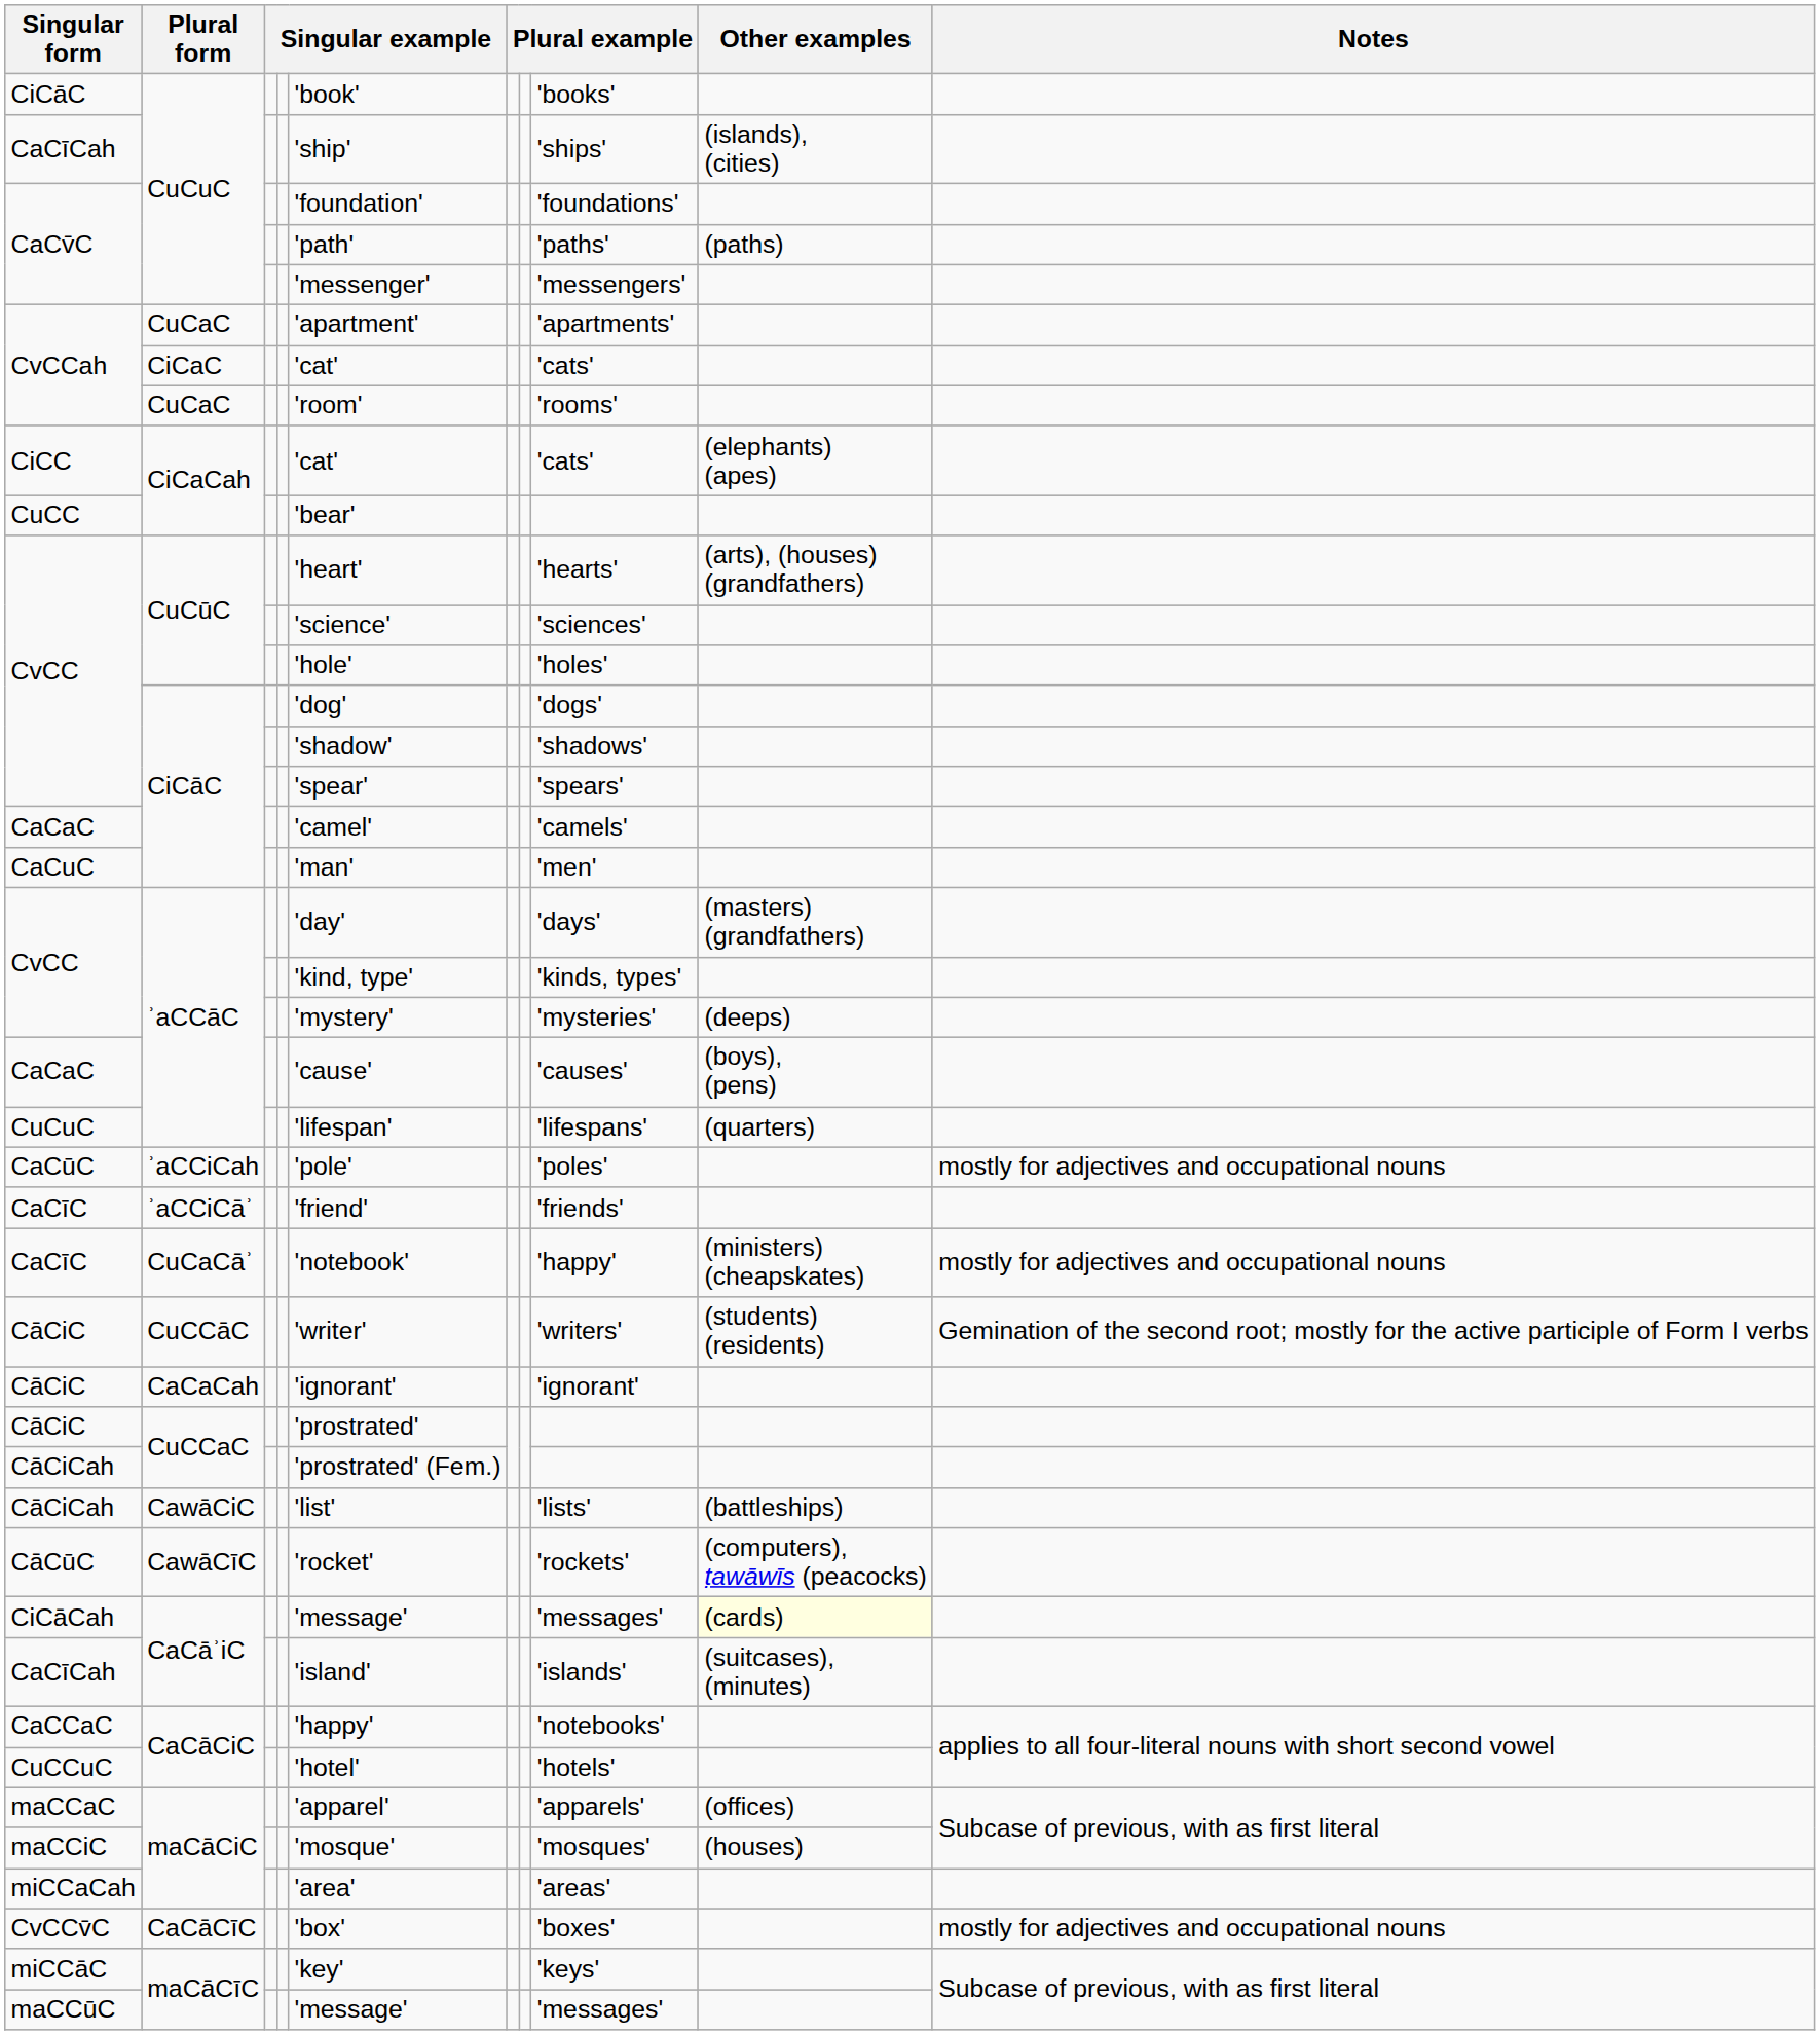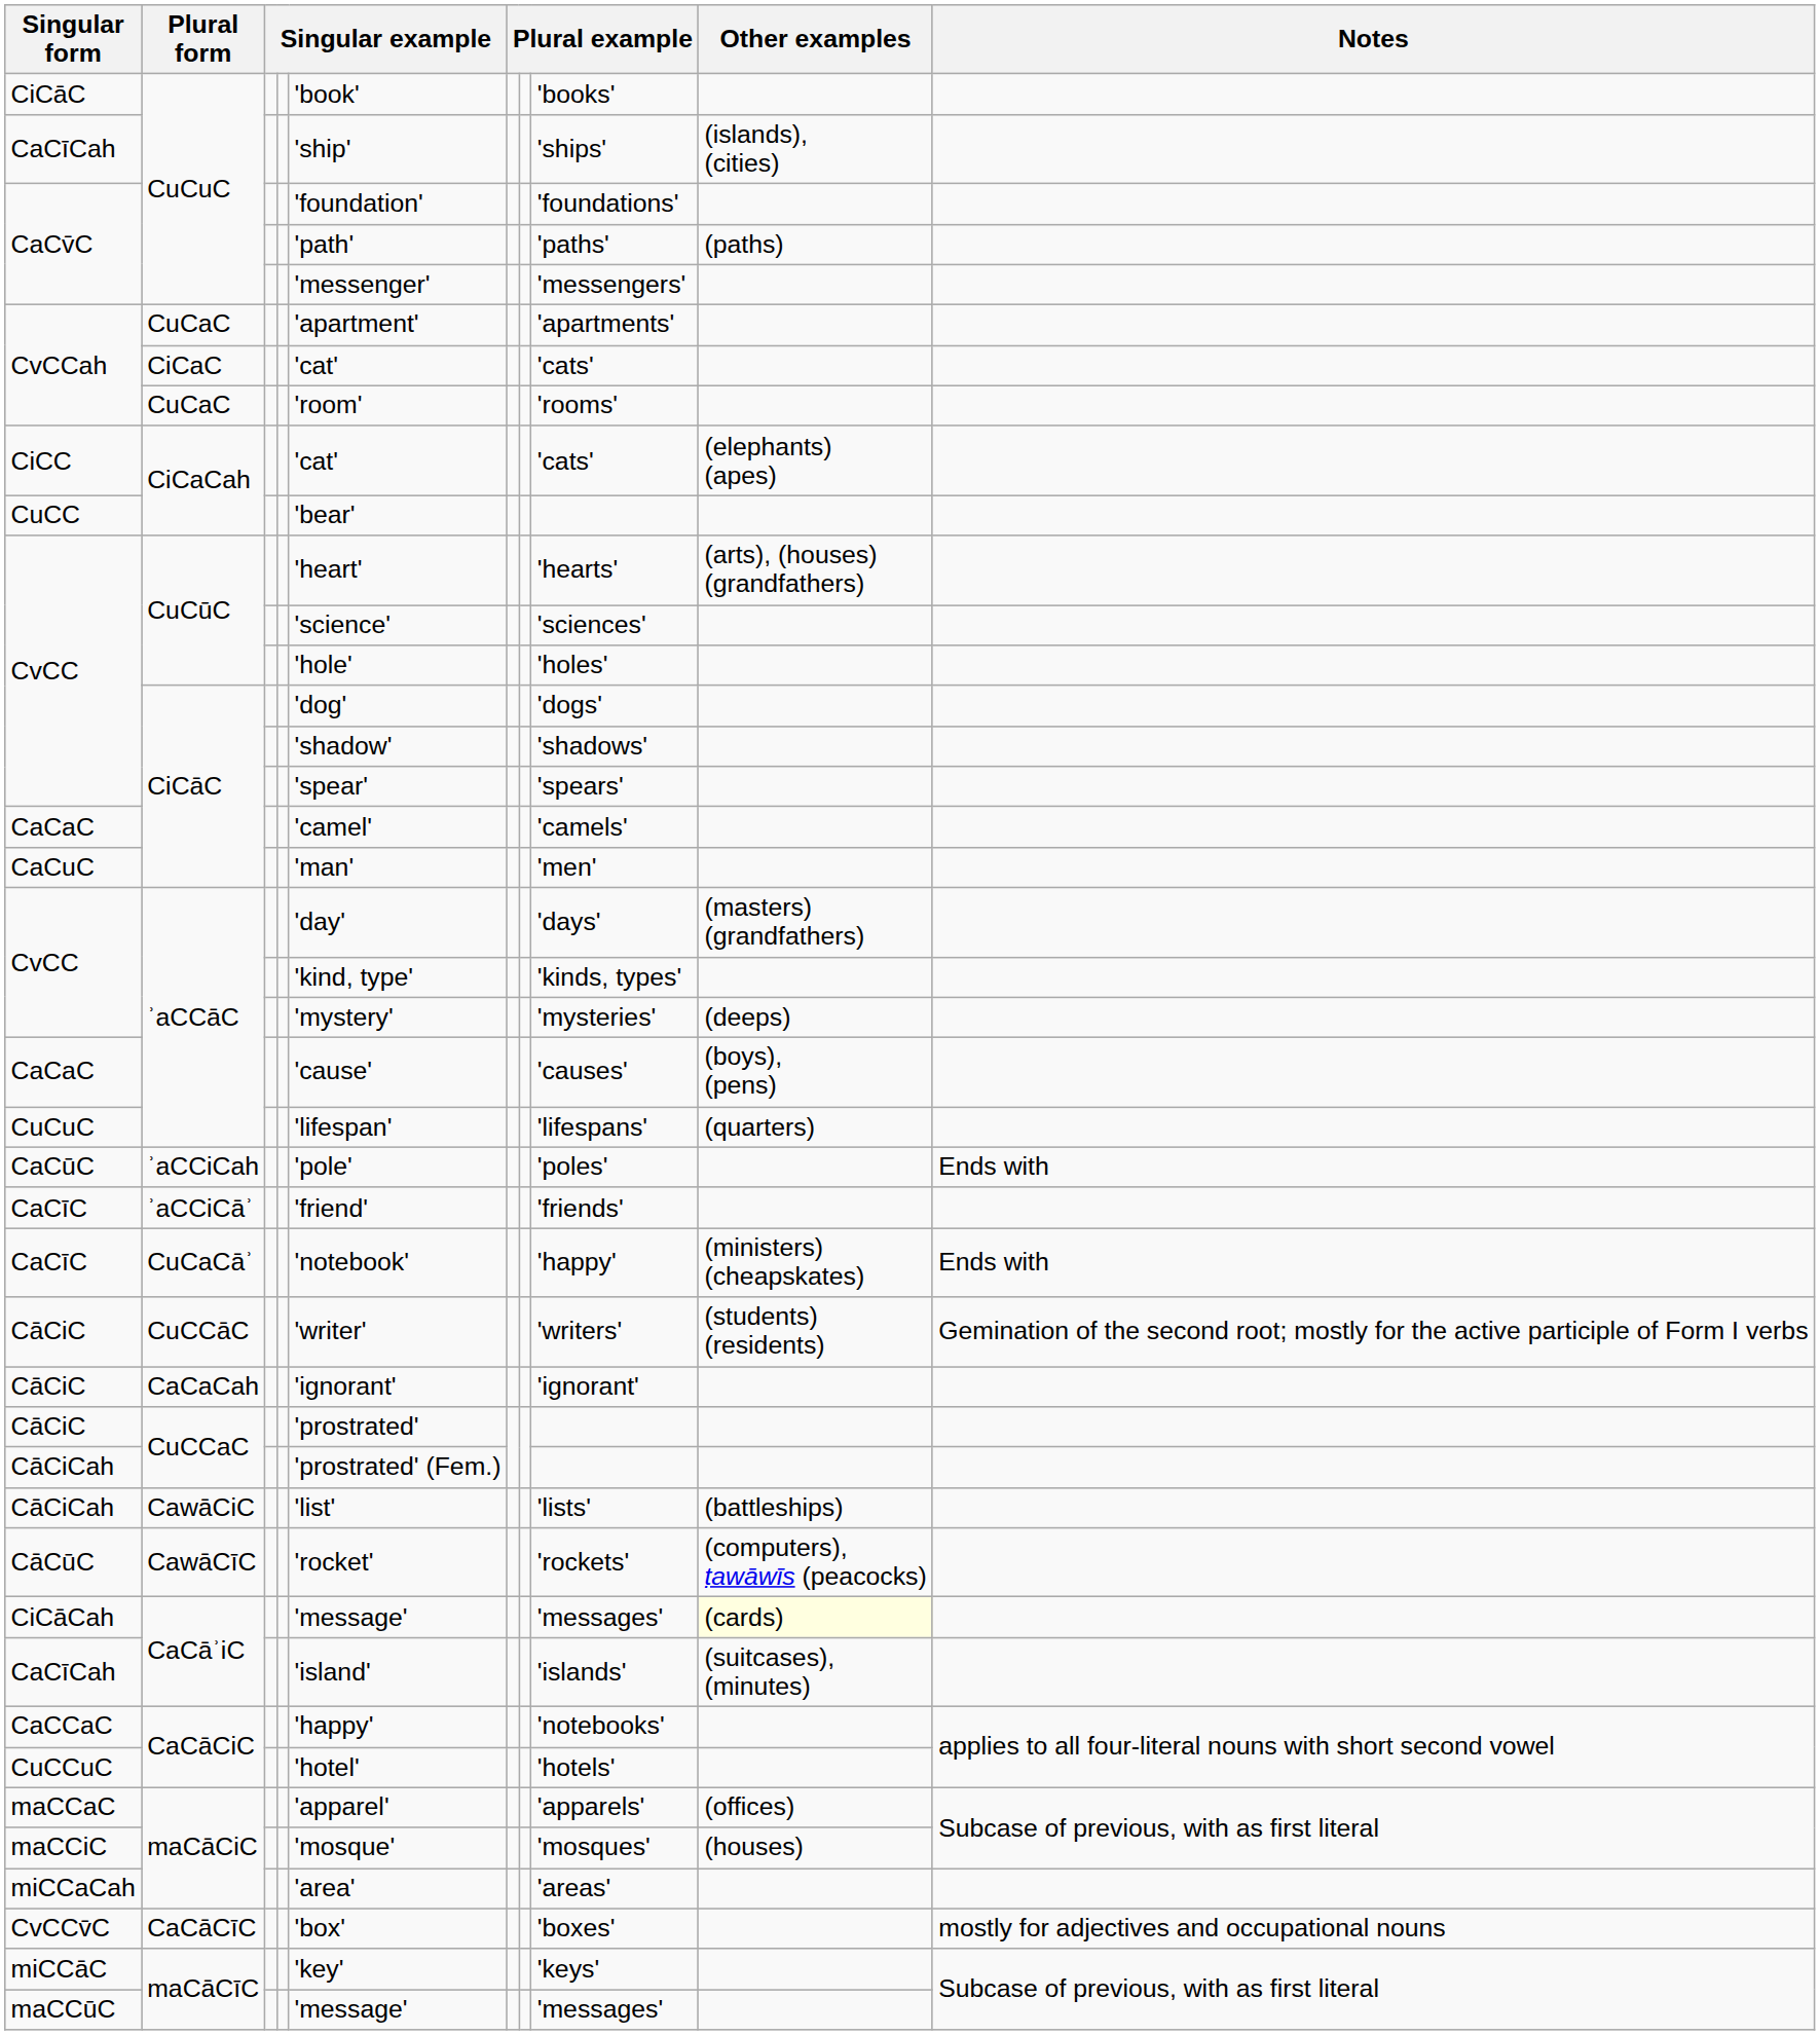 <table class="wikitable">
 <tr>
 <th>Singular<br>form</th>
 <th>Plural<br>form</th>
 <th colspan=3>Singular example</th>
 <th colspan=3>Plural example</th>
 <th>Other examples</th>
 <th>Notes</th>
 </tr>
 <tr>
 <td>CiCāC</td>
 <td rowspan="5">CuCuC</td>
 <td></td>
 <td></td>
 <td>'book'</td>
 <td></td>
 <td></td>
 <td>'books'</td>
 <td></td>
 <td></td>
 </tr>
 <tr>
 <td>CaCīCah</td>
 <td></td>
 <td></td>
 <td>'ship'</td>
 <td></td>
 <td></td>
 <td>'ships'</td>
 <td><a href='#'></a> (islands),<br><a href='#'></a> (cities)</td>
 <td></td>
 </tr>
 <tr>
 <td rowspan="3">CaCv̄C</td>
 <td></td>
 <td></td>
 <td>'foundation'</td>
 <td></td>
 <td></td>
 <td>'foundations'</td>
 <td></td>
 <td></td>
 </tr>
 <tr>
 <td></td>
 <td></td>
 <td>'path'</td>
 <td></td>
 <td></td>
 <td>'paths'</td>
 <td><a href='#'></a> (paths)</td>
 <td></td>
 </tr>
 <tr>
 <td></td>
 <td></td>
 <td>'messenger'</td>
 <td></td>
 <td></td>
 <td>'messengers'</td>
 <td></td>
 <td></td>
 </tr>
 <tr>
 <td rowspan="3">CvCCah</td>
 <td>CuCaC</td>
 <td></td>
 <td></td>
 <td>'apartment'</td>
 <td></td>
 <td></td>
 <td>'apartments'</td>
 <td></td>
 <td></td>
 </tr>
 <tr>
 <td>CiCaC</td>
 <td></td>
 <td></td>
 <td>'cat'</td>
 <td></td>
 <td></td>
 <td>'cats'</td>
 <td></td>
 <td></td>
 </tr>
 <tr>
 <td>CuCaC</td>
 <td></td>
 <td></td>
 <td>'room'</td>
 <td></td>
 <td></td>
 <td>'rooms'</td>
 <td></td>
 <td></td>
 </tr>
 <tr>
 <td>CiCC</td>
 <td rowspan="2">CiCaCah</td>
 <td></td>
 <td></td>
 <td>'cat'</td>
 <td></td>
 <td></td>
 <td>'cats'</td>
 <td><a href='#'></a> (elephants)<br><a href='#'></a> (apes)</td>
 <td></td>
 </tr>
 <tr>
 <td>CuCC</td>
 <td></td>
 <td></td>
 <td>'bear'</td>
 <td></td>
 <td></td>
 <td></td>
 <td></td>
 <td></td>
 </tr>
 <tr>
 <td rowspan="6">CvCC</td>
 <td rowspan=3>CuCūC</td>
 <td></td>
 <td></td>
 <td>'heart'</td>
 <td></td>
 <td></td>
 <td>'hearts'</td>
 <td><a href='#'></a> (arts), <a href='#'></a> (houses)<br><a href='#'></a> (grandfathers)</td>
 <td></td>
 </tr>
 <tr>
 <td></td>
 <td></td>
 <td>'science'</td>
 <td></td>
 <td></td>
 <td>'sciences'</td>
 <td></td>
 <td></td>
 </tr>
 <tr>
 <td></td>
 <td></td>
 <td>'hole'</td>
 <td></td>
 <td></td>
 <td>'holes'</td>
 <td></td>
 <td></td>
 </tr>
 <tr>
 <td rowspan=5>CiCāC</td>
 <td></td>
 <td></td>
 <td>'dog'</td>
 <td></td>
 <td></td>
 <td>'dogs'</td>
 <td></td>
 <td></td>
 </tr>
 <tr>
 <td></td>
 <td></td>
 <td>'shadow'</td>
 <td></td>
 <td></td>
 <td>'shadows'</td>
 <td></td>
 <td></td>
 </tr>
 <tr>
 <td></td>
 <td></td>
 <td>'spear'</td>
 <td></td>
 <td></td>
 <td>'spears'</td>
 <td></td>
 <td></td>
 </tr>
 <tr>
 <td>CaCaC</td>
 <td></td>
 <td></td>
 <td>'camel'</td>
 <td></td>
 <td></td>
 <td>'camels'</td>
 <td></td>
 <td></td>
 </tr>
 <tr>
 <td>CaCuC</td>
 <td></td>
 <td></td>
 <td>'man'</td>
 <td></td>
 <td></td>
 <td>'men'</td>
 <td></td>
 <td></td>
 </tr>
 <tr>
 <td rowspan="3">CvCC</td>
 <td rowspan=5>ʾaCCāC</td>
 <td></td>
 <td></td>
 <td>'day'</td>
 <td></td>
 <td></td>
 <td>'days'</td>
 <td><a href='#'></a> (masters)<br><a href='#'></a> (grandfathers)</td>
 <td></td>
 </tr>
 <tr>
 <td></td>
 <td></td>
 <td>'kind, type'</td>
 <td></td>
 <td></td>
 <td>'kinds, types'</td>
 <td></td>
 <td></td>
 </tr>
 <tr>
 <td></td>
 <td></td>
 <td>'mystery'</td>
 <td></td>
 <td></td>
 <td>'mysteries'</td>
 <td><a href='#'></a> (deeps)</td>
 <td></td>
 </tr>
 <tr>
 <td>CaCaC</td>
 <td></td>
 <td></td>
 <td>'cause'</td>
 <td></td>
 <td></td>
 <td>'causes'</td>
 <td><a href='#'></a> (boys),<br><a href='#'></a> (pens)</td>
 <td></td>
 </tr>
 <tr>
 <td>CuCuC</td>
 <td></td>
 <td></td>
 <td>'lifespan'</td>
 <td></td>
 <td></td>
 <td>'lifespans'</td>
 <td><a href='#'></a> (quarters)</td>
 <td></td>
 </tr>
 <tr>
 <td>CaCūC</td>
 <td>ʾaCCiCah</td>
 <td></td>
 <td></td>
 <td>'pole'</td>
 <td></td>
 <td></td>
 <td>'poles'</td>
 <td></td>
-<td>mostly for adjectives and occupational nouns</td>
+<td>Ends with </td>
 </tr>
 <tr>
 <td>CaCīC</td>
 <td>ʾaCCiCāʾ</td>
 <td></td>
 <td></td>
 <td>'friend'</td>
 <td></td>
 <td></td>
 <td>'friends'</td>
 <td></td>
 <td></td>
 </tr>
 <tr>
 <td>CaCīC</td>
 <td>CuCaCāʾ</td>
 <td></td>
 <td></td>
 <td>'notebook'</td>
 <td></td>
 <td></td>
 <td>'happy'</td>
 <td><a href='#'></a> (ministers) <br> <a href='#'></a> (cheapskates)</td>
-<td>mostly for adjectives and occupational nouns</td>
+<td>Ends with </td>
 </tr>
 <tr>
 <td>CāCiC</td>
 <td>CuCCāC</td>
 <td></td>
 <td></td>
 <td>'writer'</td>
 <td></td>
 <td></td>
 <td>'writers'</td>
 <td><a href='#'></a> (students) <br> <a href='#'></a> (residents)</td>
 <td>Gemination of the second root; mostly for the active participle of Form I verbs</td>
 </tr>
 <tr>
 <td>CāCiC</td>
 <td>CaCaCah</td>
 <td></td>
 <td></td>
 <td>'ignorant'</td>
 <td></td>
 <td></td>
 <td>'ignorant'</td>
 <td></td>
 <td></td>
 </tr>
 <tr>
 <td>CāCiC</td>
 <td rowspan="2">CuCCaC</td>
 <td></td>
 <td></td>
 <td>'prostrated'</td>
 <td rowspan="2"></td>
 <td rowspan="2"></td>
 <td></td>
 <td></td>
 <td></td>
 </tr>
 <tr>
 <td>CāCiCah</td>
 <td></td>
 <td></td>
 <td>'prostrated' (Fem.)</td>
 <td></td>
 <td></td>
 <td></td>
 </tr>
 <tr>
 <td>CāCiCah</td>
 <td>CawāCiC</td>
 <td></td>
 <td></td>
 <td>'list'</td>
 <td></td>
 <td></td>
 <td>'lists'</td>
 <td><a href='#'></a> (battleships)</td>
 <td></td>
 </tr>
 <tr>
 <td>CāCūC</td>
 <td>CawāCīC</td>
 <td></td>
 <td></td>
 <td>'rocket'</td>
 <td></td>
 <td></td>
 <td>'rockets'</td>
 <td><a href='#'></a> (computers),<br><em><a href='#'>ṭawāwīs</a></em> (peacocks)</td>
 <td></td>
 </tr>
 <tr>
 <td>CiCāCah</td>
 <td rowspan=2>CaCāʾiC</td>
 <td></td>
 <td></td>
 <td>'message'</td>
 <td></td>
 <td></td>
 <td>'messages'</td>
 <td style="background: lightyellow;"><a href='#'></a> (cards)</td>
 <td></td>
 </tr>
 <tr>
 <td>CaCīCah</td>
 <td></td>
 <td></td>
 <td>'island'</td>
 <td></td>
 <td></td>
 <td>'islands'</td>
 <td><a href='#'></a> (suitcases),<br><a href='#'></a> (minutes)</td>
 <td></td>
 </tr>
 <tr>
 <td>CaCCaC</td>
 <td rowspan=2>CaCāCiC</td>
 <td></td>
 <td></td>
 <td>'happy'</td>
 <td></td>
 <td></td>
 <td>'notebooks'</td>
 <td></td>
 <td rowspan=2>applies to all four-literal nouns with short second vowel</td>
 </tr>
 <tr>
 <td>CuCCuC</td>
 <td></td>
 <td></td>
 <td>'hotel'</td>
 <td></td>
 <td></td>
 <td>'hotels'</td>
 <td></td>
 </tr>
 <tr>
 <td>maCCaC</td>
 <td rowspan=3>maCāCiC</td>
 <td></td>
 <td></td>
 <td>'apparel'</td>
 <td></td>
 <td></td>
 <td>'apparels'</td>
 <td><a href='#'></a> (offices)</td>
 <td rowspan="2">Subcase of previous, with  as first literal</td>
 </tr>
 <tr>
 <td>maCCiC</td>
 <td></td>
 <td></td>
 <td>'mosque'</td>
 <td></td>
 <td></td>
 <td>'mosques'</td>
 <td><a href='#'></a> (houses)</td>
 </tr>
 <tr>
 <td>miCCaCah</td>
 <td></td>
 <td></td>
 <td>'area'</td>
 <td></td>
 <td></td>
 <td>'areas'</td>
 <td></td>
 <td></td>
 </tr>
 <tr>
 <td>CvCCv̄C</td>
 <td>CaCāCīC</td>
 <td></td>
 <td></td>
 <td>'box'</td>
 <td></td>
 <td></td>
 <td>'boxes'</td>
 <td></td>
 <td>mostly for adjectives and occupational nouns</td>
 </tr>
 <tr>
 <td>miCCāC</td>
 <td rowspan=2>maCāCīC</td>
 <td></td>
 <td></td>
 <td>'key'</td>
 <td></td>
 <td></td>
 <td>'keys'</td>
 <td></td>
 <td rowspan=2>Subcase of previous, with  as first literal</td>
 </tr>
 <tr>
 <td>maCCūC</td>
 <td></td>
 <td></td>
 <td>'message'</td>
 <td></td>
 <td></td>
 <td>'messages'</td>
 <td></td>
 </tr>
 </table>
